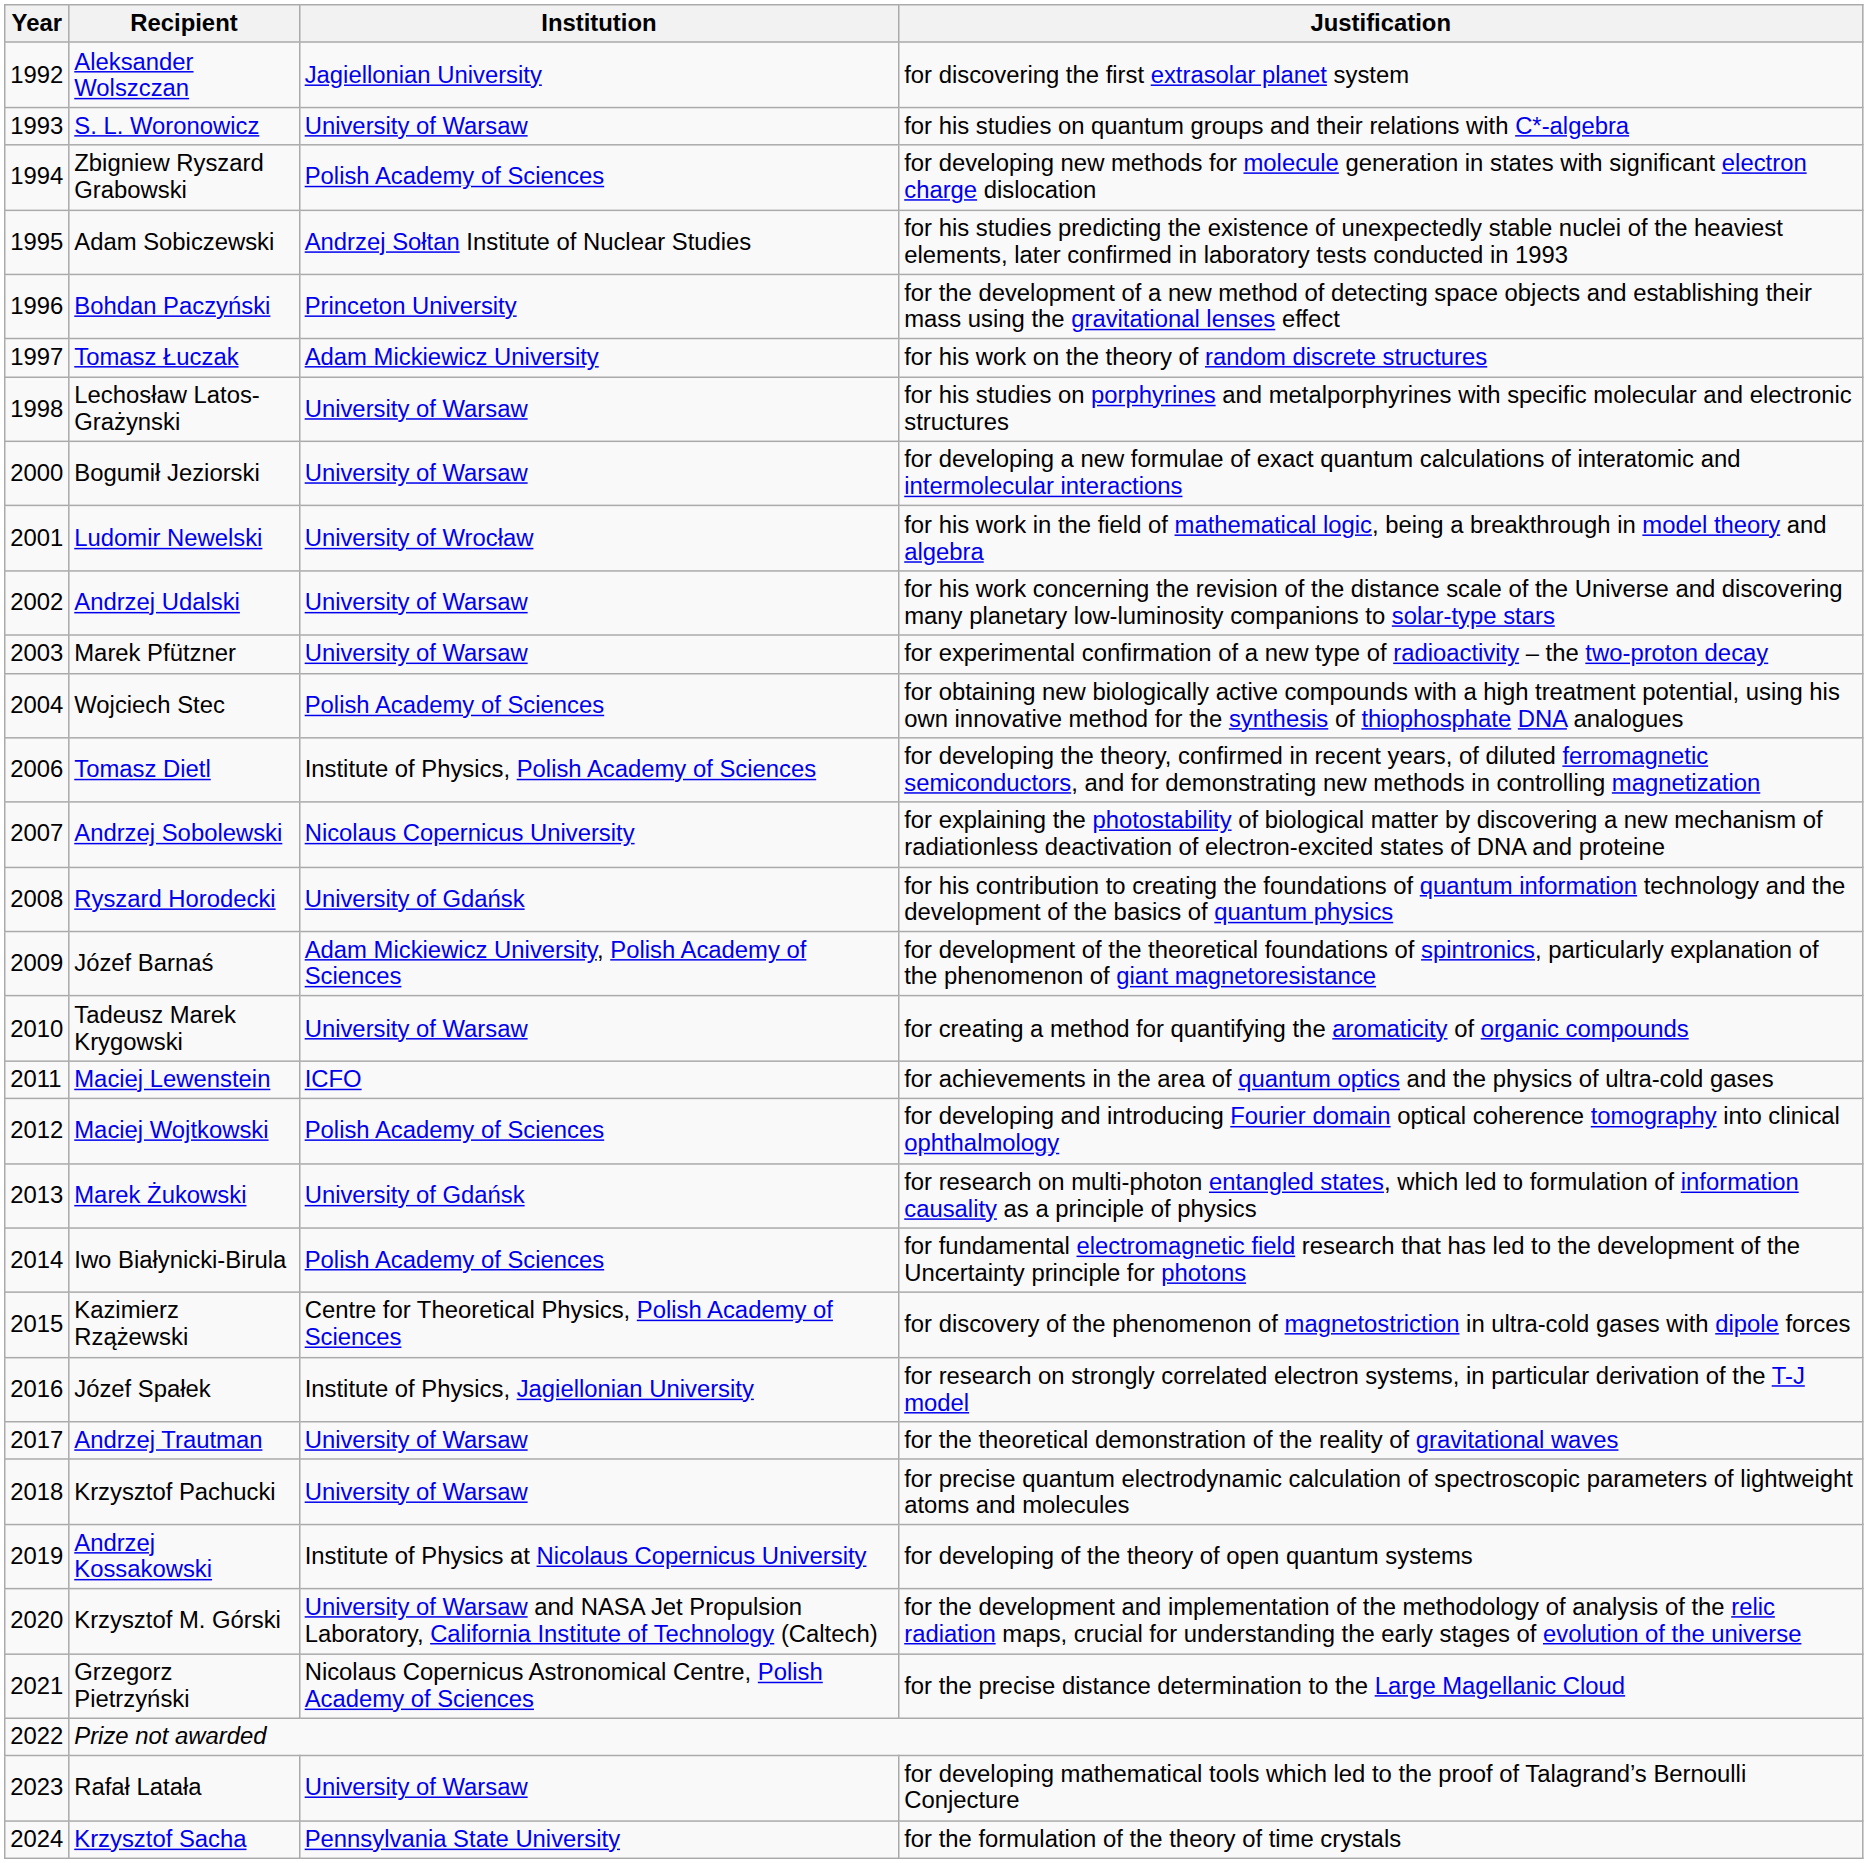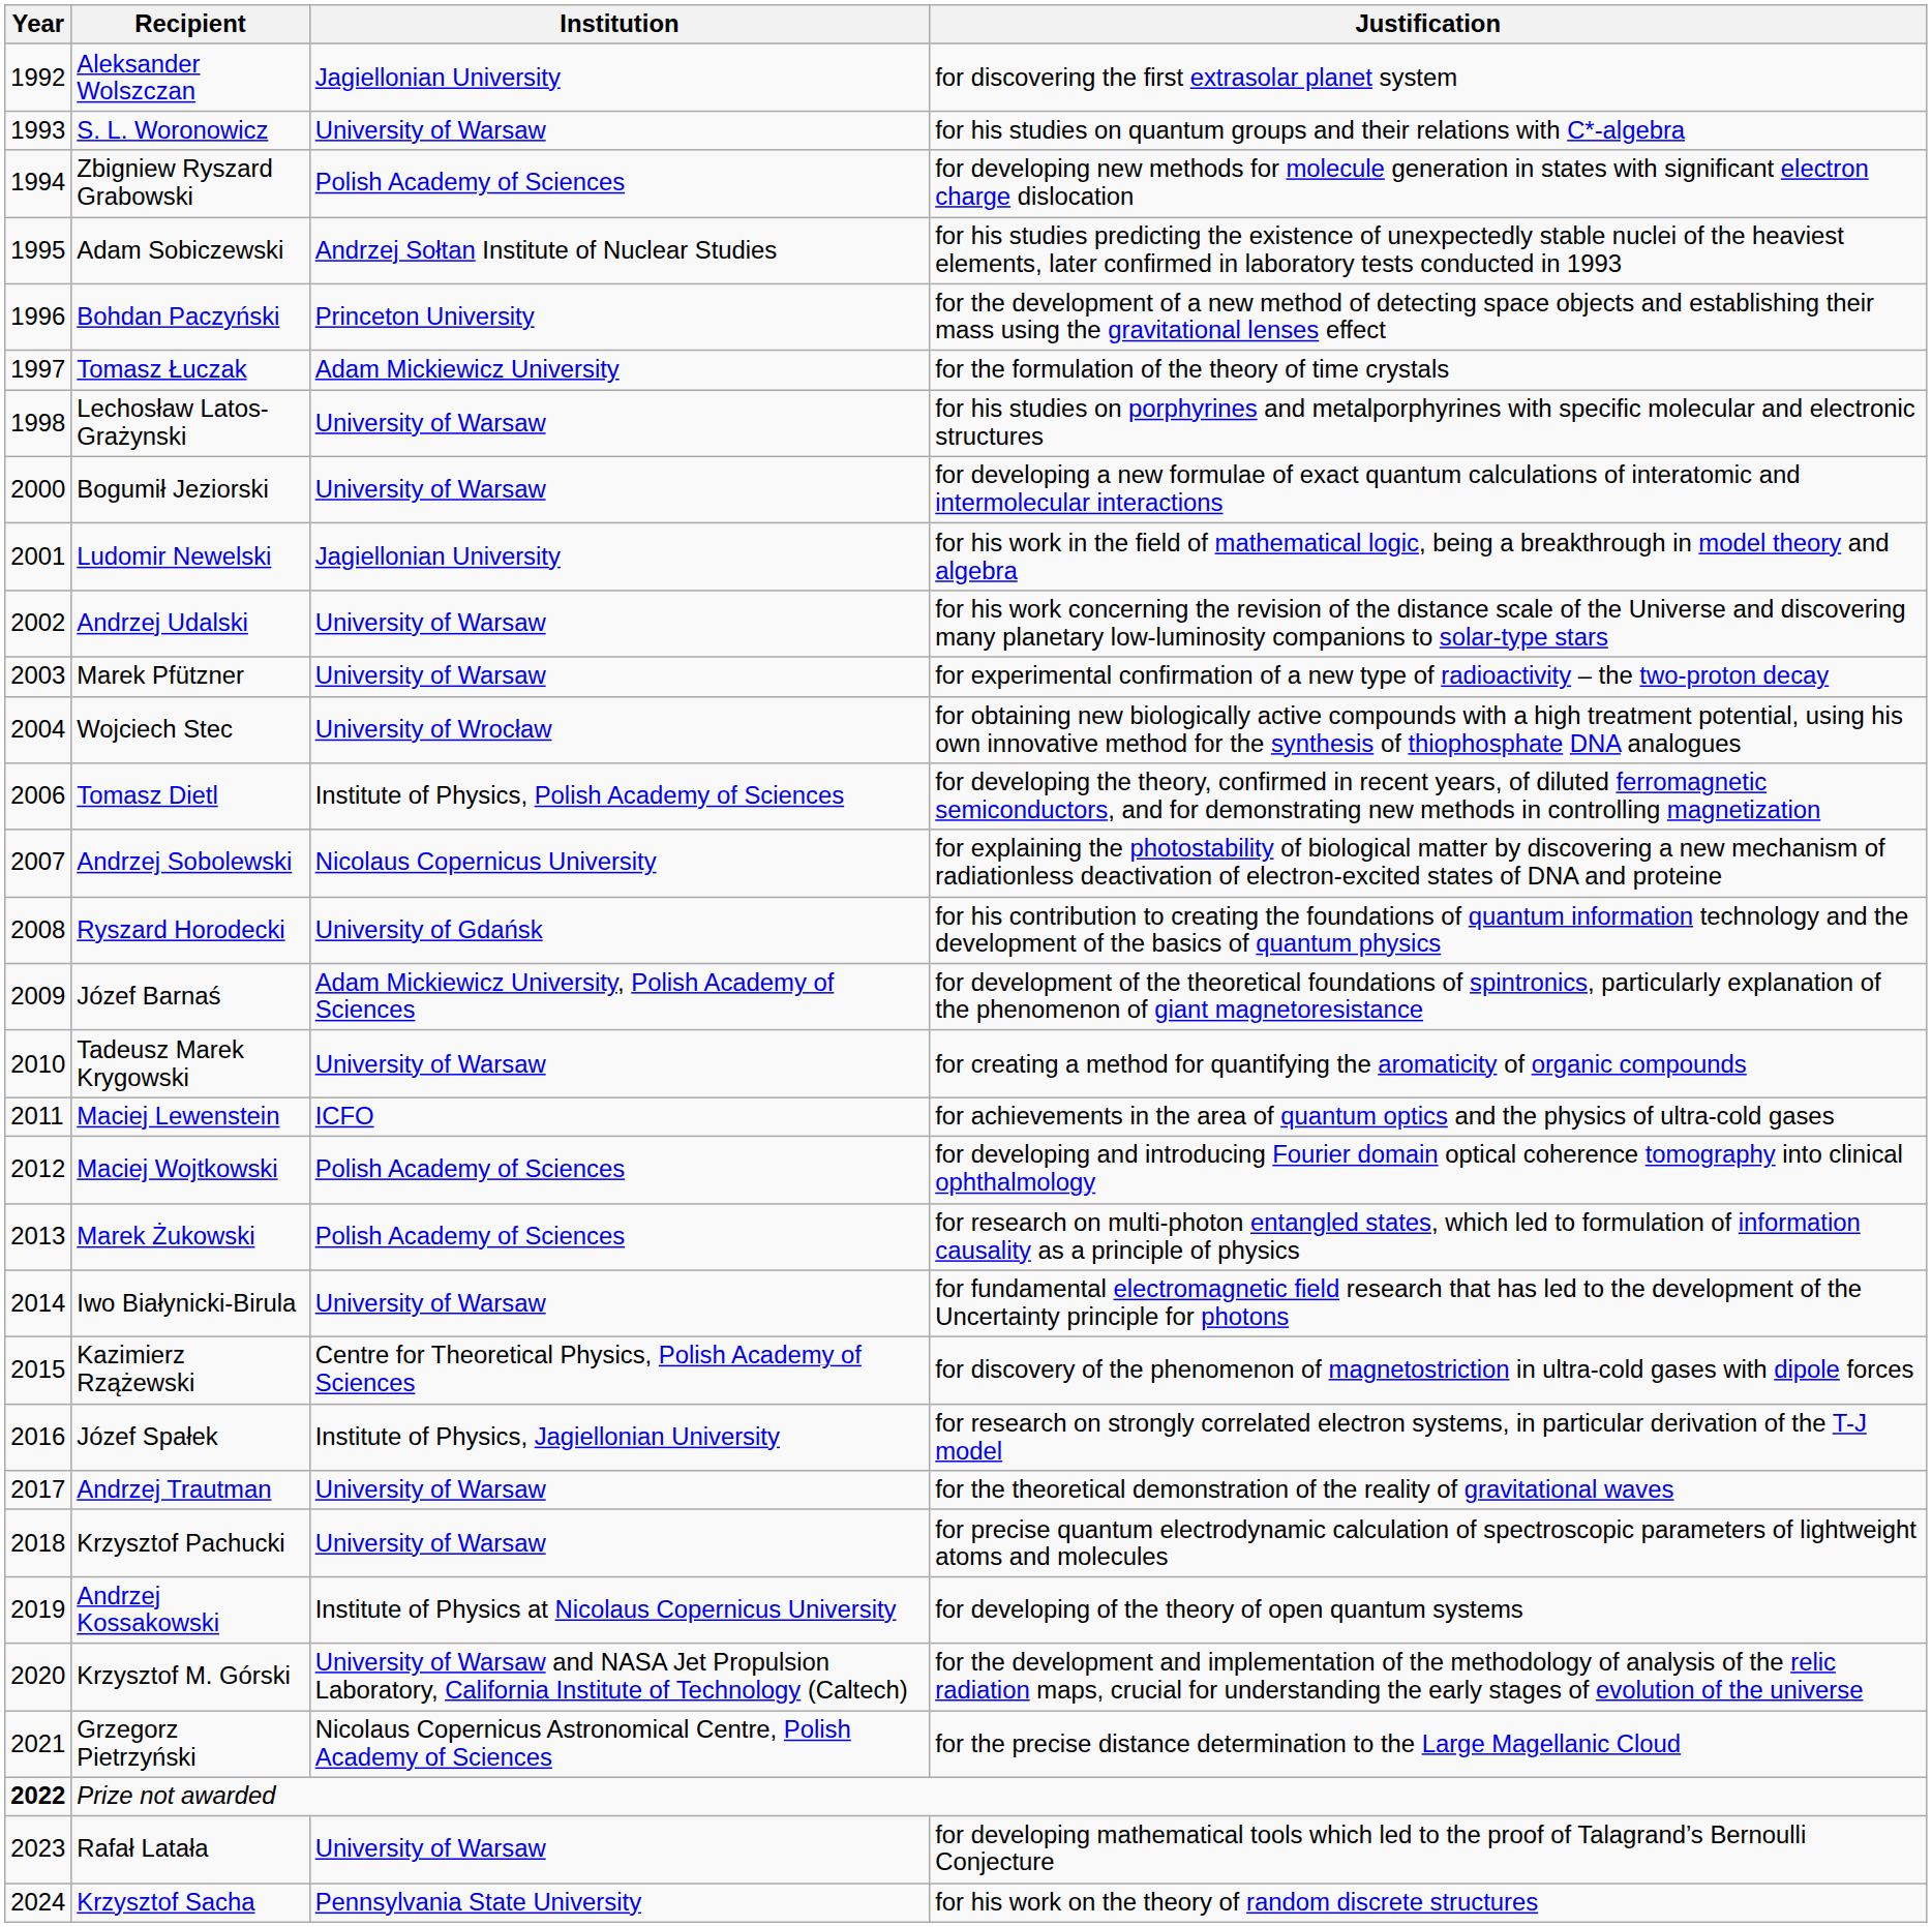 <table class="wikitable">
 <tr>
 <th>Year</th>
 <th>Recipient</th>
 <th>Institution</th>
 <th>Justification</th>
 </tr>
 <tr>
 <td>1992</td>
 <td><a href='#'>Aleksander Wolszczan</a></td>
 <td><a href='#'>Jagiellonian University</a></td>
 <td>for discovering the first <a href='#'>extrasolar planet</a> system</td>
 </tr>
 <tr>
 <td>1993</td>
 <td><a href='#'>S. L. Woronowicz</a></td>
 <td><a href='#'>University of Warsaw</a></td>
 <td>for his studies on quantum groups and their relations with <a href='#'>C*-algebra</a></td>
 </tr>
 <tr>
 <td>1994</td>
 <td>Zbigniew Ryszard Grabowski</td>
 <td><a href='#'>Polish Academy of Sciences</a></td>
 <td>for developing new methods for <a href='#'>molecule</a> generation in states with significant <a href='#'>electron charge</a> dislocation</td>
 </tr>
 <tr>
 <td>1995</td>
 <td>Adam Sobiczewski</td>
 <td><a href='#'>Andrzej Sołtan</a> Institute of Nuclear Studies</td>
 <td>for his studies predicting the existence of unexpectedly stable nuclei of the heaviest elements, later confirmed in laboratory tests conducted in 1993</td>
 </tr>
 <tr>
 <td>1996</td>
 <td><a href='#'>Bohdan Paczyński</a></td>
 <td><a href='#'>Princeton University</a></td>
 <td>for the development of a new method of detecting space objects and establishing their mass using the <a href='#'>gravitational lenses</a> effect</td>
 </tr>
 <tr>
 <td>1997</td>
 <td><a href='#'>Tomasz Łuczak</a></td>
 <td><a href='#'>Adam Mickiewicz University</a></td>
-<td>for his work on the theory of <a href='#'>random discrete structures</a></td>
+<td>for the formulation of the theory of time crystals</td>
 </tr>
 <tr>
 <td>1998</td>
 <td>Lechosław Latos-Grażynski</td>
 <td><a href='#'>University of Warsaw</a></td>
 <td>for his studies on <a href='#'>porphyrines</a> and metalporphyrines with specific molecular and electronic structures</td>
 </tr>
 <tr>
 <td>2000</td>
 <td>Bogumił Jeziorski</td>
 <td><a href='#'>University of Warsaw</a></td>
 <td>for developing a new formulae of exact quantum calculations of interatomic and <a href='#'>intermolecular interactions</a></td>
 </tr>
 <tr>
 <td>2001</td>
 <td><a href='#'>Ludomir Newelski</a></td>
-<td><a href='#'>University of Wrocław</a></td>
+<td><a href='#'>Jagiellonian University</a></td>
 <td>for his work in the field of <a href='#'>mathematical logic</a>, being a breakthrough in <a href='#'>model theory</a> and <a href='#'>algebra</a></td>
 </tr>
 <tr>
 <td>2002</td>
 <td><a href='#'>Andrzej Udalski</a></td>
 <td><a href='#'>University of Warsaw</a></td>
 <td>for his work concerning the revision of the distance scale of the Universe and discovering many planetary low-luminosity companions to <a href='#'>solar-type stars</a></td>
 </tr>
 <tr>
 <td>2003</td>
 <td>Marek Pfützner</td>
 <td><a href='#'>University of Warsaw</a></td>
 <td>for experimental confirmation of a new type of <a href='#'>radioactivity</a> – the <a href='#'>two-proton decay</a></td>
 </tr>
 <tr>
 <td>2004</td>
 <td>Wojciech Stec</td>
-<td><a href='#'>Polish Academy of Sciences</a></td>
+<td><a href='#'>University of Wrocław</a></td>
 <td>for obtaining new biologically active compounds with a high treatment potential, using his own innovative method for the <a href='#'>synthesis</a> of <a href='#'>thiophosphate</a> <a href='#'>DNA</a> analogues</td>
 </tr>
 <tr>
 <td>2006</td>
 <td><a href='#'>Tomasz Dietl</a></td>
 <td>Institute of Physics, <a href='#'>Polish Academy of Sciences</a></td>
 <td>for developing the theory, confirmed in recent years, of diluted <a href='#'>ferromagnetic</a> <a href='#'>semiconductors</a>, and for demonstrating new methods in controlling <a href='#'>magnetization</a></td>
 </tr>
 <tr>
 <td>2007</td>
 <td><a href='#'>Andrzej Sobolewski</a></td>
 <td><a href='#'>Nicolaus Copernicus University</a></td>
 <td>for explaining the <a href='#'>photostability</a> of biological matter by discovering a new mechanism of radiationless deactivation of electron-excited states of DNA and proteine</td>
 </tr>
 <tr>
 <td>2008</td>
 <td><a href='#'>Ryszard Horodecki</a></td>
 <td><a href='#'>University of Gdańsk</a></td>
 <td>for his contribution to creating the foundations of <a href='#'>quantum information</a> technology and the development of the basics of <a href='#'>quantum physics</a></td>
 </tr>
 <tr>
 <td>2009</td>
 <td>Józef Barnaś</td>
 <td><a href='#'>Adam Mickiewicz University</a>, <a href='#'>Polish Academy of Sciences</a></td>
 <td>for development of the theoretical foundations of <a href='#'>spintronics</a>, particularly explanation of the phenomenon of <a href='#'>giant magnetoresistance</a></td>
 </tr>
 <tr>
 <td>2010</td>
 <td>Tadeusz Marek Krygowski</td>
 <td><a href='#'>University of Warsaw</a></td>
 <td>for creating a method for quantifying the <a href='#'>aromaticity</a> of <a href='#'>organic compounds</a></td>
 </tr>
 <tr>
 <td>2011</td>
 <td><a href='#'>Maciej Lewenstein</a></td>
 <td><a href='#'>ICFO</a></td>
 <td>for achievements in the area of <a href='#'>quantum optics</a> and the physics of ultra-cold gases</td>
 </tr>
 <tr>
 <td>2012</td>
 <td><a href='#'>Maciej Wojtkowski</a></td>
 <td><a href='#'>Polish Academy of Sciences</a></td>
 <td>for developing and introducing <a href='#'>Fourier domain</a> optical coherence <a href='#'>tomography</a> into clinical <a href='#'>ophthalmology</a></td>
 </tr>
 <tr>
 <td>2013</td>
 <td><a href='#'>Marek Żukowski</a></td>
-<td><a href='#'>University of Gdańsk</a></td>
+<td><a href='#'>Polish Academy of Sciences</a></td>
 <td>for research on multi-photon <a href='#'>entangled states</a>, which led to formulation of <a href='#'>information causality</a> as a principle of physics</td>
 </tr>
 <tr>
 <td>2014</td>
 <td>Iwo Białynicki-Birula</td>
-<td><a href='#'>Polish Academy of Sciences</a></td>
+<td><a href='#'>University of Warsaw</a></td>
 <td>for fundamental <a href='#'>electromagnetic field</a> research that has led to the development of the Uncertainty principle for <a href='#'>photons</a></td>
 </tr>
 <tr>
 <td>2015</td>
 <td>Kazimierz Rzążewski</td>
 <td>Centre for Theoretical Physics, <a href='#'>Polish Academy of Sciences</a></td>
 <td>for discovery of the phenomenon of <a href='#'>magnetostriction</a> in ultra-cold gases with <a href='#'>dipole</a> forces</td>
 </tr>
 <tr>
 <td>2016</td>
 <td>Józef Spałek</td>
 <td>Institute of Physics, <a href='#'>Jagiellonian University</a></td>
 <td>for research on strongly correlated electron systems, in particular derivation of the <a href='#'>T-J model</a></td>
 </tr>
 <tr>
 <td>2017</td>
 <td><a href='#'>Andrzej Trautman</a></td>
 <td><a href='#'>University of Warsaw</a></td>
 <td>for the theoretical demonstration of the reality of <a href='#'>gravitational waves</a></td>
 </tr>
 <tr>
 <td>2018</td>
 <td>Krzysztof Pachucki</td>
 <td><a href='#'>University of Warsaw</a></td>
 <td>for precise quantum electrodynamic calculation of spectroscopic parameters of lightweight atoms and molecules</td>
 </tr>
 <tr>
 <td>2019</td>
 <td><a href='#'>Andrzej Kossakowski</a></td>
 <td>Institute of Physics at <a href='#'>Nicolaus Copernicus University</a></td>
 <td>for developing of the theory of open quantum systems</td>
 </tr>
 <tr>
 <td>2020</td>
 <td>Krzysztof M. Górski</td>
 <td><a href='#'>University of Warsaw</a> and NASA Jet Propulsion Laboratory, <a href='#'>California Institute of Technology</a> (Caltech)</td>
 <td>for the development and implementation of the methodology of analysis of the <a href='#'>relic radiation</a> maps, crucial for understanding the early stages of <a href='#'>evolution of the universe</a></td>
 </tr>
 <tr>
 <td>2021</td>
 <td>Grzegorz Pietrzyński</td>
 <td>Nicolaus Copernicus Astronomical Centre, <a href='#'>Polish Academy of Sciences</a></td>
 <td>for the precise distance determination to the <a href='#'>Large Magellanic Cloud</a></td>
 </tr>
 <tr>
-<td>2022</td>
+<td><strong>2022</strong></td>
 <td colspan="3"><em>Prize not awarded</em></td>
 </tr>
 <tr>
 <td>2023</td>
 <td>Rafał Latała</td>
 <td><a href='#'>University of Warsaw</a></td>
 <td>for developing mathematical tools which led to the proof of Talagrand’s Bernoulli Conjecture</td>
 </tr>
 <tr>
 <td>2024</td>
 <td><a href='#'>Krzysztof Sacha</a></td>
 <td><a href='#'>Pennsylvania State University</a></td>
-<td>for the formulation of the theory of time crystals</td>
+<td>for his work on the theory of <a href='#'>random discrete structures</a></td>
 </tr>
 </table>
